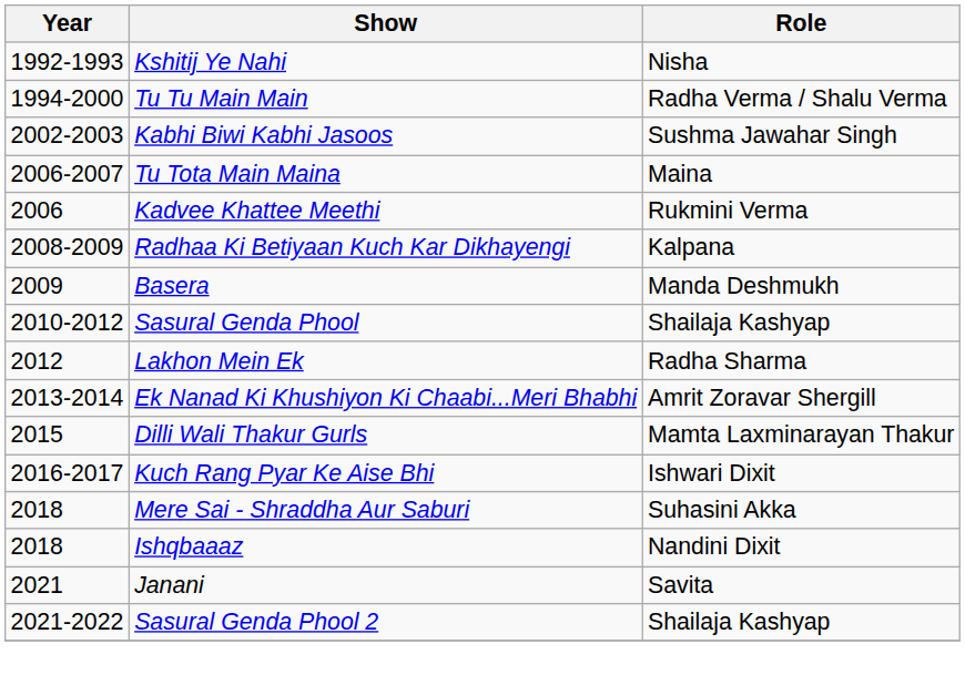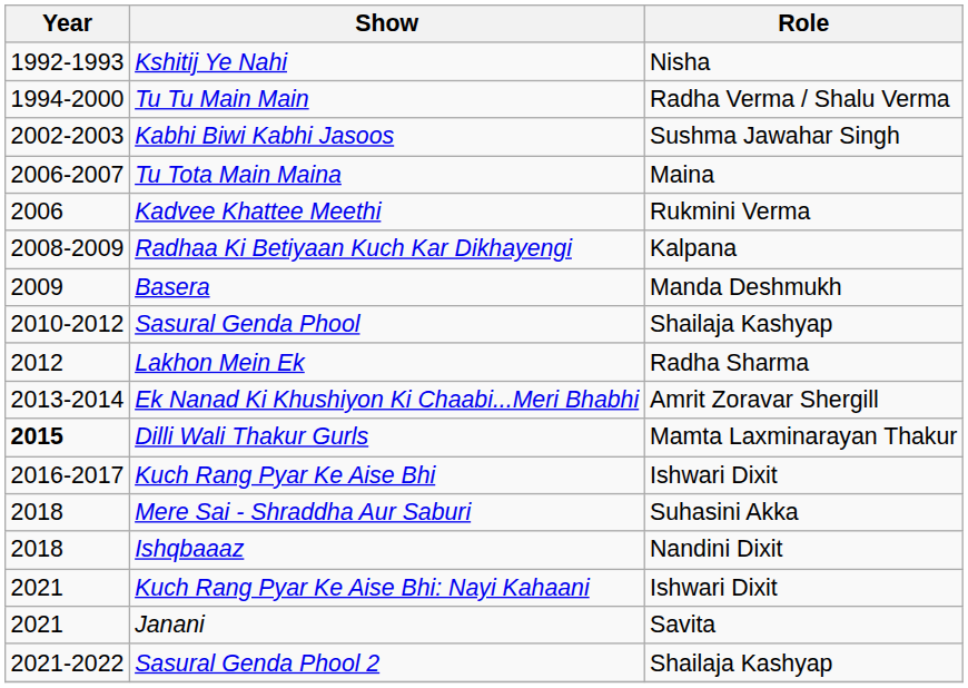 <table class="wikitable sortable" style="font-size:100%">
 <tr style="text-align:center;">
 <th>Year</th>
 <th>Show</th>
 <th>Role</th>
 </tr>
 <tr>
 <td>1992-1993</td>
 <td><em><a href='#'>Kshitij Ye Nahi</a></em></td>
 <td>Nisha</td>
 </tr>
 <tr>
 <td>1994-2000</td>
 <td><em><a href='#'>Tu Tu Main Main</a></em></td>
 <td>Radha Verma / Shalu Verma</td>
 </tr>
 <tr>
 <td>2002-2003</td>
 <td><em><a href='#'>Kabhi Biwi Kabhi Jasoos</a></em></td>
 <td>Sushma Jawahar Singh</td>
 </tr>
 <tr>
 <td>2006-2007</td>
 <td><em><a href='#'>Tu Tota Main Maina</a></em></td>
 <td>Maina</td>
 </tr>
 <tr>
 <td>2006</td>
 <td><em><a href='#'>Kadvee Khattee Meethi</a></em></td>
 <td>Rukmini Verma</td>
 </tr>
 <tr>
 <td>2008-2009</td>
 <td><em><a href='#'>Radhaa Ki Betiyaan Kuch Kar Dikhayengi</a></em></td>
 <td>Kalpana</td>
 </tr>
 <tr>
 <td>2009</td>
 <td><em><a href='#'>Basera</a></em></td>
 <td>Manda Deshmukh</td>
 </tr>
 <tr>
 <td>2010-2012</td>
 <td><em><a href='#'>Sasural Genda Phool</a></em></td>
 <td>Shailaja Kashyap</td>
 </tr>
 <tr>
 <td>2012</td>
 <td><em><a href='#'>Lakhon Mein Ek</a></em></td>
 <td>Radha Sharma</td>
 </tr>
 <tr>
 <td>2013-2014</td>
 <td><em><a href='#'>Ek Nanad Ki Khushiyon Ki Chaabi...Meri Bhabhi</a></em></td>
 <td>Amrit Zoravar Shergill</td>
 </tr>
 <tr>
-<td>2015</td>
+<td><strong>2015</strong></td>
 <td><em><a href='#'>Dilli Wali Thakur Gurls</a></em></td>
 <td>Mamta Laxminarayan Thakur</td>
 </tr>
 <tr>
 <td>2016-2017</td>
 <td><em><a href='#'>Kuch Rang Pyar Ke Aise Bhi</a></em></td>
 <td>Ishwari Dixit</td>
 </tr>
 <tr>
 <td>2018</td>
 <td><em><a href='#'>Mere Sai - Shraddha Aur Saburi</a></em></td>
 <td>Suhasini Akka</td>
 </tr>
 <tr>
 <td>2018</td>
 <td><em><a href='#'>Ishqbaaaz</a></em></td>
 <td>Nandini Dixit</td>
 </tr>
 <tr>
 <td>2021</td>
+<td><em><a href='#'>Kuch Rang Pyar Ke Aise Bhi: Nayi Kahaani</a></em></td>
+<td>Ishwari Dixit</td>
+</tr>
+<tr>
+<td>2021</td>
 <td><em>Janani</em></td>
 <td>Savita</td>
 </tr>
 <tr>
 <td>2021-2022</td>
 <td><em><a href='#'>Sasural Genda Phool 2</a></em></td>
 <td>Shailaja Kashyap</td>
 </tr>
 <tr>
 </tr>
 </table>
